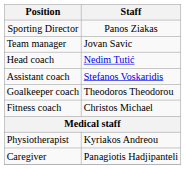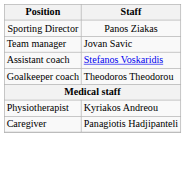 <table class="wikitable" style="text-align: center">
 <tr>
 <th align=left>Position</th>
 <th align=left>Staff</th>
 </tr>
 <tr>
 <td>Sporting Director</td>
 <td>Panos Ziakas</td>
 </tr>
 <tr>
 <td align=left>Team manager</td>
 <td align=left> Jovan Savic</td>
 </tr>
 <tr>
-<td align=left>Head coach</td>
-<td align=left> <a href='#'>Nedim Tutić</a></td>
-</tr>
-<tr>
 <td align=left>Assistant coach</td>
 <td align=left> <a href='#'>Stefanos Voskaridis</a></td>
 </tr>
 <tr>
 <td align=left>Goalkeeper coach</td>
 <td align=left> Theodoros Theodorou</td>
-</tr>
-<tr>
-<td align=left>Fitness coach</td>
-<td align=left> Christos Michael</td>
 </tr>
 <tr>
 <th colspan="2">Medical staff</th>
 </tr>
 <tr>
 <td rowspan="1" align=left>Physiotherapist</td>
 <td align=left> Kyriakos Andreou</td>
 </tr>
 <tr>
 <td rowspan="1" align=left>Caregiver</td>
 <td align=left> Panagiotis Hadjipanteli</td>
 </tr>
 <tr>
 </tr>
 </table>
